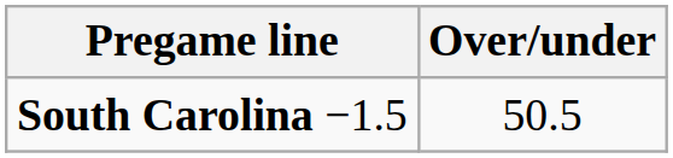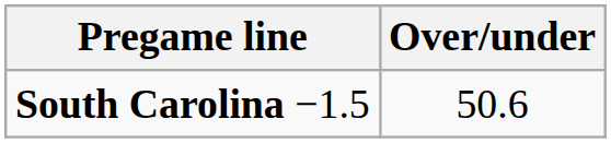 <table class="wikitable">
 <tr align="center">
 <th style=>Pregame line</th>
 <th style=>Over/under</th>
 </tr>
 <tr align="center">
 <td><strong>South Carolina</strong> −1.5</td>
-<td>50.5</td>
+<td>50.6</td>
 </tr>
 </table>
